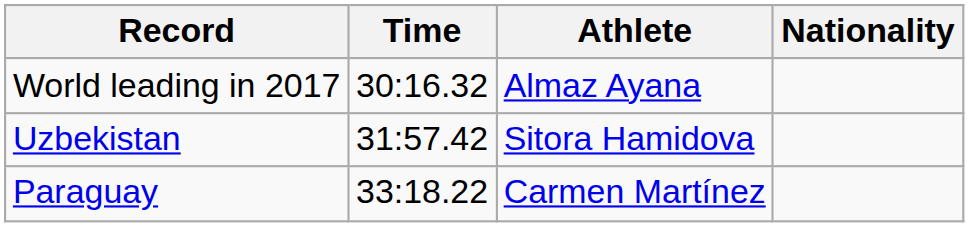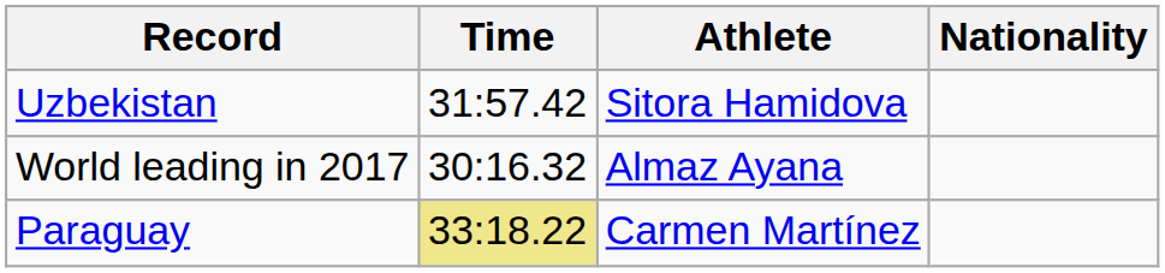 <table class="wikitable">
 <tr>
 <th>Record</th>
 <th>Time</th>
 <th>Athlete</th>
 <th>Nationality</th>
 </tr>
 <tr>
+<td><a href='#'>Uzbekistan</a></td>
+<td>31:57.42</td>
+<td><a href='#'>Sitora Hamidova</a></td>
+<td></td>
+</tr>
+<tr>
 <td>World leading in 2017</td>
 <td>30:16.32</td>
 <td><a href='#'>Almaz Ayana</a></td>
 <td></td>
 </tr>
 <tr>
-<td><a href='#'>Uzbekistan</a></td>
-<td>31:57.42</td>
-<td><a href='#'>Sitora Hamidova</a></td>
-<td></td>
-</tr>
-<tr>
 <td><a href='#'>Paraguay</a></td>
-<td>33:18.22</td>
+<td style="background: khaki;">33:18.22</td>
 <td><a href='#'>Carmen Martínez</a></td>
 <td></td>
 </tr>
 </table>
